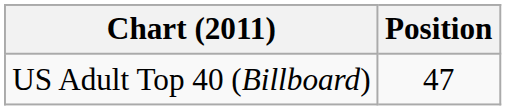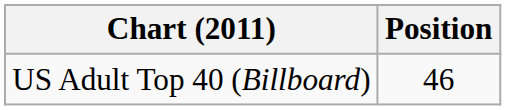 <table class="wikitable">
 <tr>
 <th scope="col">Chart (2011)</th>
 <th scope="col">Position</th>
 </tr>
 <tr>
 <td>US Adult Top 40 (<em>Billboard</em>)</td>
-<td style="text-align:center;">47</td>
+<td style="text-align:center;">46</td>
 </tr>
 </table>
